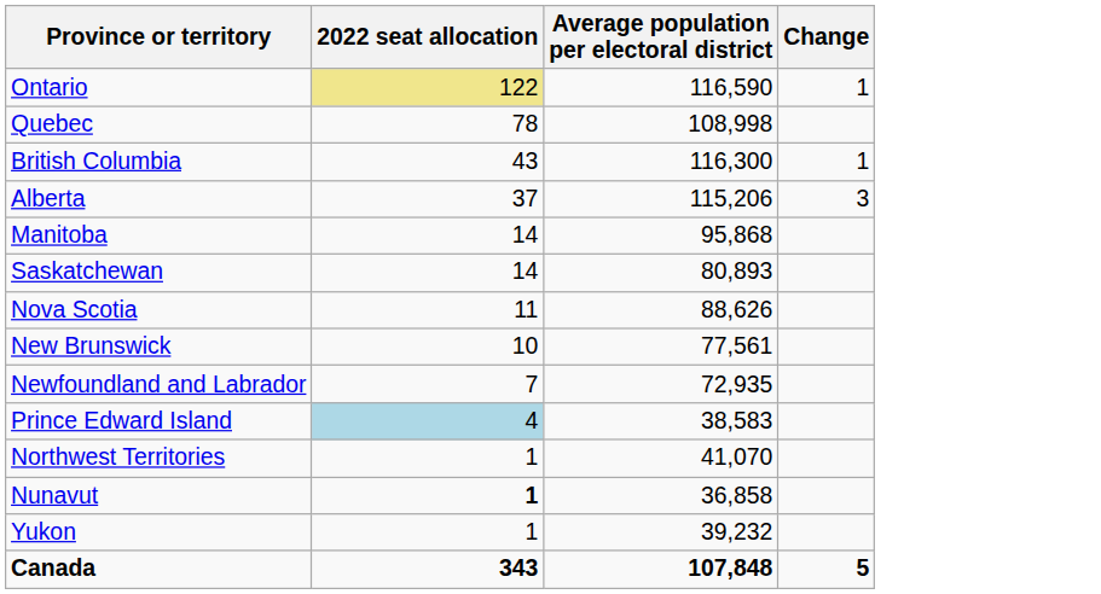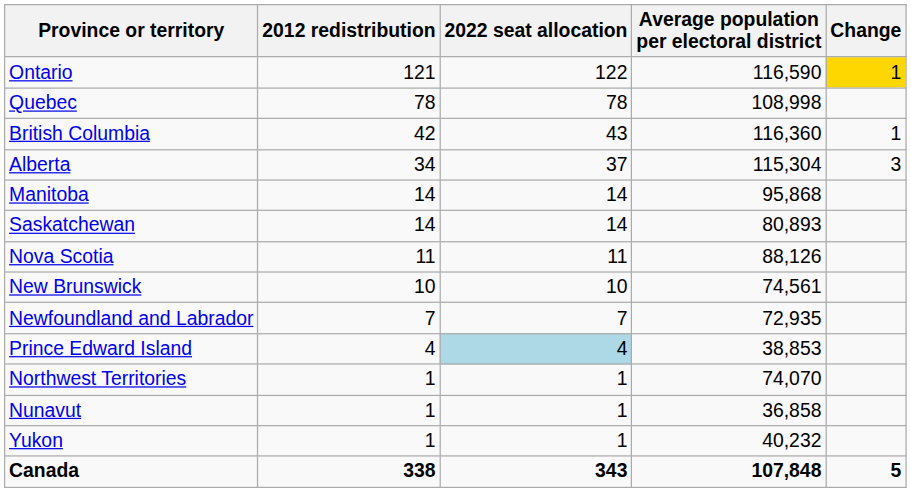 <table class="wikitable sortable" style="text-align: right;">
 <tr>
 <th style="text-align: center;">Province or territory</th>
+<th style="text-align: center;" data-sort-type="number">2012 redistribution</th>
 <th style="text-align: center;" data-sort-type="number">2022 seat allocation</th>
 <th style="text-align: center;" data-sort-type="number">Average population<br>per electoral district</th>
 <th style="text-align: center;" data-sort-type="number">Change</th>
 </tr>
 <tr>
 <td style="text-align: left;"><a href='#'>Ontario</a></td>
-<td style="background: khaki;">122</td>
+<td>121</td>
+<td>122</td>
 <td>116,590</td>
-<td>1 </td>
+<td style="background: gold;">1 </td>
 </tr>
 <tr>
 <td style="text-align: left;"><a href='#'>Quebec</a></td>
+<td>78</td>
 <td>78</td>
 <td>108,998</td>
 <td></td>
 </tr>
 <tr>
 <td style="text-align: left;"><a href='#'>British Columbia</a></td>
+<td>42</td>
 <td>43</td>
-<td>116,300</td>
+<td>116,360</td>
 <td>1 </td>
 </tr>
 <tr>
 <td style="text-align: left;"><a href='#'>Alberta</a></td>
+<td>34</td>
 <td>37</td>
-<td>115,206</td>
+<td>115,304</td>
 <td>3 </td>
 </tr>
 <tr>
 <td style="text-align: left;"><a href='#'>Manitoba</a></td>
+<td>14</td>
 <td>14</td>
 <td>95,868</td>
 <td></td>
 </tr>
 <tr>
 <td style="text-align: left;"><a href='#'>Saskatchewan</a></td>
 <td>14</td>
+<td>14</td>
 <td>80,893</td>
 <td></td>
 </tr>
 <tr>
 <td style="text-align: left;"><a href='#'>Nova Scotia</a></td>
 <td>11</td>
-<td>88,626</td>
+<td>11</td>
+<td>88,126</td>
 <td></td>
 </tr>
 <tr>
 <td style="text-align: left;"><a href='#'>New Brunswick</a></td>
 <td>10</td>
-<td>77,561</td>
+<td>10</td>
+<td>74,561</td>
 <td></td>
 </tr>
 <tr>
 <td style="text-align: left;"><a href='#'>Newfoundland and Labrador</a></td>
+<td>7</td>
 <td>7</td>
 <td>72,935</td>
 <td></td>
 </tr>
 <tr>
 <td style="text-align: left;"><a href='#'>Prince Edward Island</a></td>
+<td>4</td>
 <td style="background: lightblue;">4</td>
-<td>38,583</td>
+<td>38,853</td>
 <td></td>
 </tr>
 <tr>
 <td style="text-align: left;"><a href='#'>Northwest Territories</a></td>
 <td>1</td>
-<td>41,070</td>
+<td>1</td>
+<td>74,070</td>
 <td></td>
 </tr>
 <tr>
 <td style="text-align: left;"><a href='#'>Nunavut</a></td>
-<td><strong>1</strong></td>
+<td>1</td>
+<td>1</td>
 <td>36,858</td>
 <td></td>
 </tr>
 <tr>
 <td style="text-align: left;"><a href='#'>Yukon</a></td>
 <td>1</td>
-<td>39,232</td>
+<td>1</td>
+<td>40,232</td>
 <td></td>
 </tr>
 <tr>
 <td style="text-align: left;"><strong>Canada</strong></td>
+<td><strong>338</strong></td>
 <td><strong>343</strong></td>
 <td><strong>107,848</strong></td>
 <td><strong>5</strong> </td>
 </tr>
 </table>
